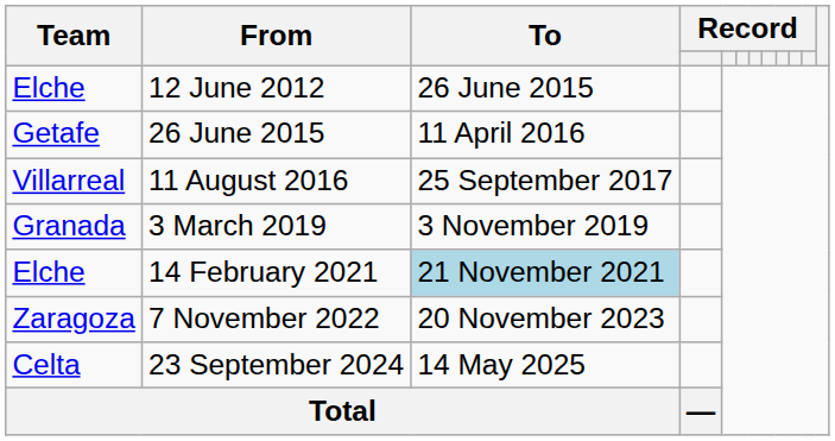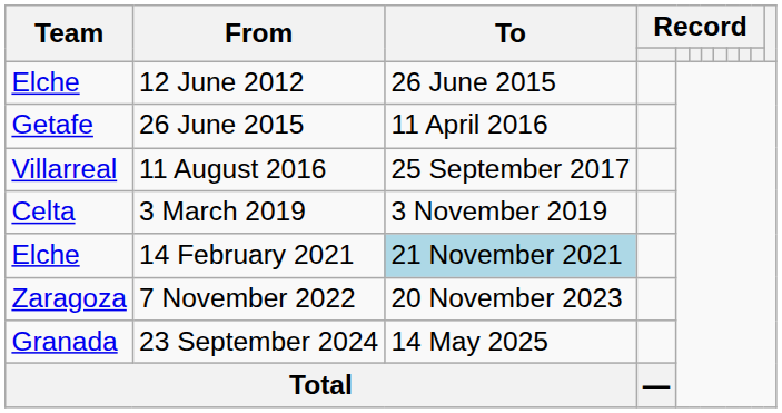 <table class="wikitable" style="text-align: center">
 <tr>
 <th rowspan="2">Team</th>
 <th rowspan="2">From</th>
 <th rowspan="2">To</th>
 <th colspan="8">Record</th>
 <th rowspan=2></th>
 </tr>
 <tr>
 <th></th>
 <th></th>
 <th></th>
 <th></th>
 <th></th>
 <th></th>
 <th></th>
 <th></th>
 </tr>
 <tr>
 <td align=left><a href='#'>Elche</a></td>
 <td align=left>12 June 2012</td>
 <td align=left>26 June 2015<br></td>
 <td></td>
 </tr>
 <tr>
 <td align=left><a href='#'>Getafe</a></td>
 <td align=left>26 June 2015</td>
 <td align=left>11 April 2016<br></td>
 <td></td>
 </tr>
 <tr>
 <td align=left><a href='#'>Villarreal</a></td>
 <td align=left>11 August 2016</td>
 <td align=left>25 September 2017<br></td>
 <td></td>
 </tr>
 <tr>
-<td align=left><a href='#'>Granada</a></td>
+<td align=left><a href='#'>Celta</a></td>
 <td align=left>3 March 2019</td>
 <td align=left>3 November 2019<br></td>
 <td></td>
 </tr>
 <tr>
 <td align=left><a href='#'>Elche</a></td>
 <td align=left>14 February 2021</td>
 <td align=left style="background: lightblue;">21 November 2021<br></td>
 <td></td>
 </tr>
 <tr>
 <td align=left><a href='#'>Zaragoza</a></td>
 <td align=left>7 November 2022</td>
 <td align=left>20 November 2023<br></td>
 <td></td>
 </tr>
 <tr>
-<td align=left><a href='#'>Celta</a></td>
+<td align=left><a href='#'>Granada</a></td>
 <td align=left>23 September 2024</td>
 <td align=left>14 May 2025<br></td>
 <td></td>
 </tr>
 <tr>
 <th colspan="3">Total<br></th>
 <th>—</th>
 </tr>
 </table>
